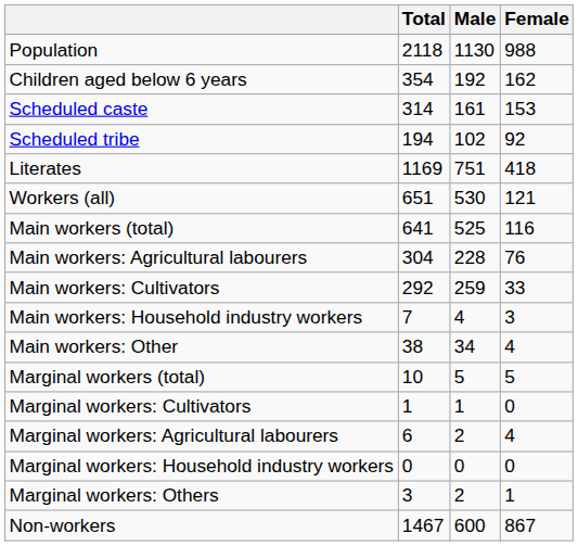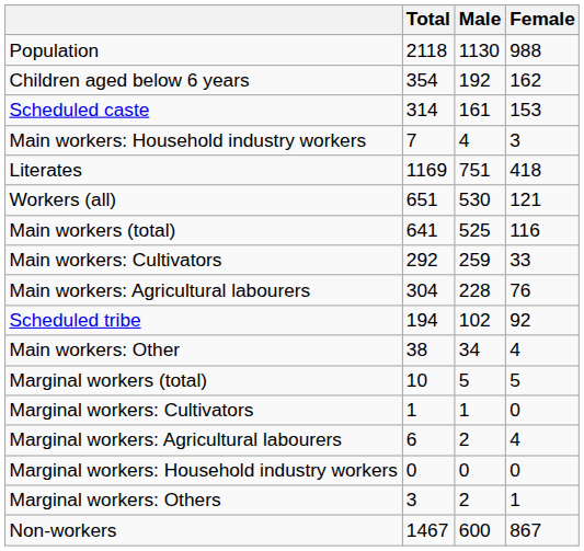 <table class="wikitable sortable">
 <tr>
 <th></th>
 <th>Total</th>
 <th>Male</th>
 <th>Female</th>
 </tr>
 <tr>
 <td>Population</td>
 <td>2118</td>
 <td>1130</td>
 <td>988</td>
 </tr>
 <tr>
 <td>Children aged below 6 years</td>
 <td>354</td>
 <td>192</td>
 <td>162</td>
 </tr>
 <tr>
 <td><a href='#'>Scheduled caste</a></td>
 <td>314</td>
 <td>161</td>
 <td>153</td>
 </tr>
 <tr>
-<td><a href='#'>Scheduled tribe</a></td>
-<td>194</td>
-<td>102</td>
-<td>92</td>
+<td>Main workers: Household industry workers</td>
+<td>7</td>
+<td>4</td>
+<td>3</td>
 </tr>
 <tr>
 <td>Literates</td>
 <td>1169</td>
 <td>751</td>
 <td>418</td>
 </tr>
 <tr>
 <td>Workers (all)</td>
 <td>651</td>
 <td>530</td>
 <td>121</td>
 </tr>
 <tr>
 <td>Main workers (total)</td>
 <td>641</td>
 <td>525</td>
 <td>116</td>
 </tr>
 <tr>
+<td>Main workers: Cultivators</td>
+<td>292</td>
+<td>259</td>
+<td>33</td>
+</tr>
+<tr>
 <td>Main workers: Agricultural labourers</td>
 <td>304</td>
 <td>228</td>
 <td>76</td>
 </tr>
 <tr>
-<td>Main workers: Cultivators</td>
-<td>292</td>
-<td>259</td>
-<td>33</td>
-</tr>
-<tr>
-<td>Main workers: Household industry workers</td>
-<td>7</td>
-<td>4</td>
-<td>3</td>
+<td><a href='#'>Scheduled tribe</a></td>
+<td>194</td>
+<td>102</td>
+<td>92</td>
 </tr>
 <tr>
 <td>Main workers: Other</td>
 <td>38</td>
 <td>34</td>
 <td>4</td>
 </tr>
 <tr>
 <td>Marginal workers (total)</td>
 <td>10</td>
 <td>5</td>
 <td>5</td>
 </tr>
 <tr>
 <td>Marginal workers: Cultivators</td>
 <td>1</td>
 <td>1</td>
 <td>0</td>
 </tr>
 <tr>
 <td>Marginal workers: Agricultural labourers</td>
 <td>6</td>
 <td>2</td>
 <td>4</td>
 </tr>
 <tr>
 <td>Marginal workers: Household industry workers</td>
 <td>0</td>
 <td>0</td>
 <td>0</td>
 </tr>
 <tr>
 <td>Marginal workers: Others</td>
 <td>3</td>
 <td>2</td>
 <td>1</td>
 </tr>
 <tr>
 <td>Non-workers</td>
 <td>1467</td>
 <td>600</td>
 <td>867</td>
 </tr>
 </table>
